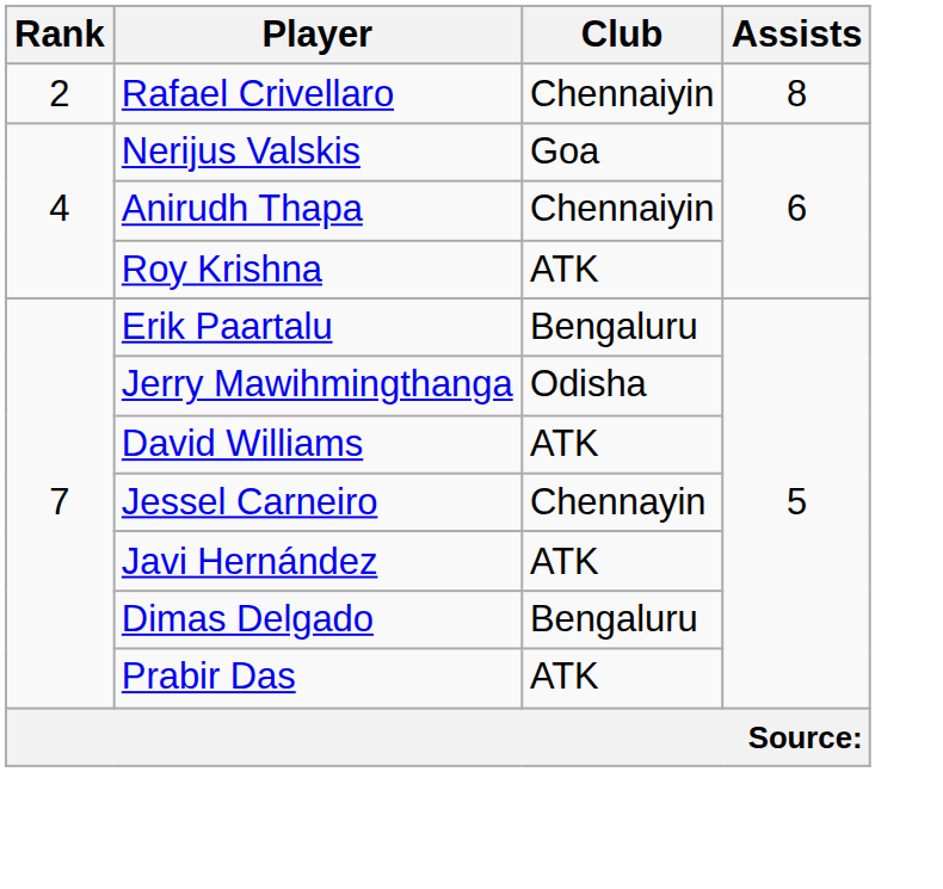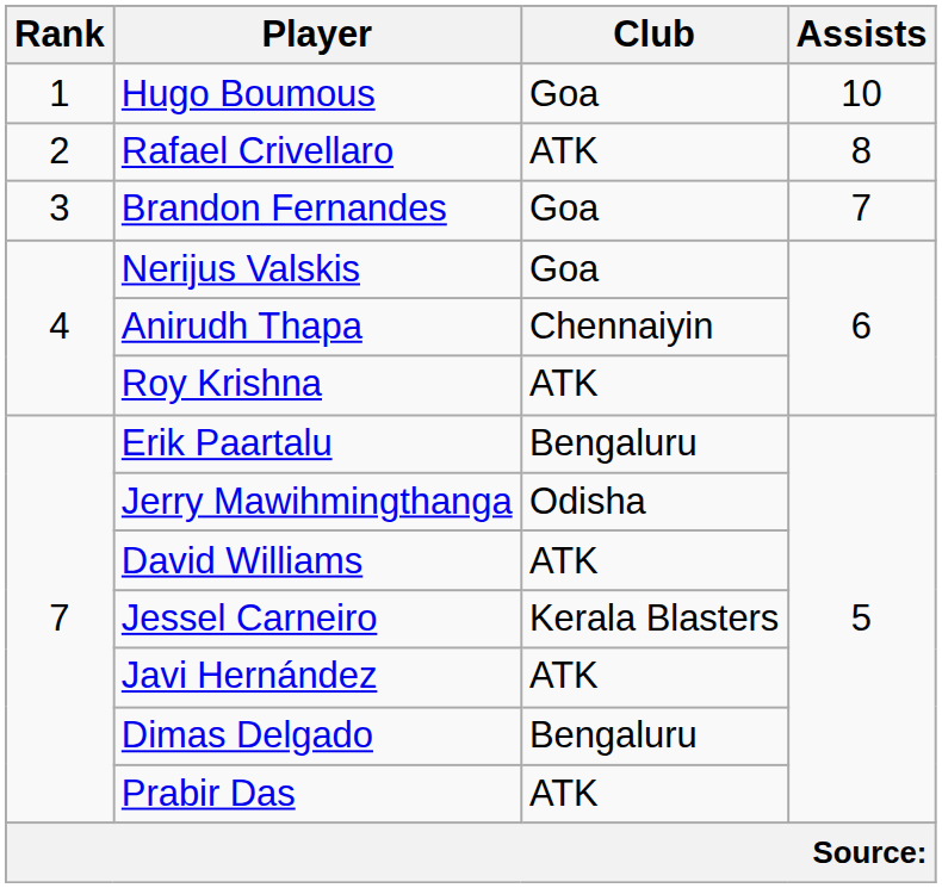 <table class="wikitable" style="text-align:center">
 <tr>
 <th>Rank</th>
 <th>Player</th>
 <th>Club</th>
 <th>Assists</th>
 </tr>
 <tr>
+<td>1</td>
+<td align="left"> <a href='#'>Hugo Boumous</a></td>
+<td align="left">Goa</td>
+<td>10</td>
+</tr>
+<tr>
 <td>2</td>
 <td align="left"> <a href='#'>Rafael Crivellaro</a></td>
-<td align="left">Chennaiyin</td>
+<td align="left">ATK</td>
 <td>8</td>
+</tr>
+<tr>
+<td>3</td>
+<td align="left"> <a href='#'>Brandon Fernandes</a></td>
+<td align="left">Goa</td>
+<td>7</td>
 </tr>
 <tr>
 <td rowspan="3">4</td>
 <td align="left"> <a href='#'>Nerijus Valskis</a></td>
 <td align="left">Goa</td>
 <td rowspan="3">6</td>
 </tr>
 <tr>
 <td align="left"> <a href='#'>Anirudh Thapa</a></td>
 <td align="left">Chennaiyin</td>
 </tr>
 <tr>
 <td align="left"> <a href='#'>Roy Krishna</a></td>
 <td align="left">ATK</td>
 </tr>
 <tr>
 <td rowspan="7">7</td>
 <td align="left"> <a href='#'>Erik Paartalu</a></td>
 <td align="left">Bengaluru</td>
 <td rowspan="7">5</td>
 </tr>
 <tr>
 <td align="left"> <a href='#'>Jerry Mawihmingthanga</a></td>
 <td align="left">Odisha</td>
 </tr>
 <tr>
 <td align="left"> <a href='#'>David Williams</a></td>
 <td align="left">ATK</td>
 </tr>
 <tr>
 <td align="left"> <a href='#'>Jessel Carneiro</a></td>
-<td align="left">Chennayin</td>
+<td align="left">Kerala Blasters</td>
 </tr>
 <tr>
 <td align="left"> <a href='#'>Javi Hernández</a></td>
 <td align="left">ATK</td>
 </tr>
 <tr>
 <td align="left"> <a href='#'>Dimas Delgado</a></td>
 <td align="left">Bengaluru</td>
 </tr>
 <tr>
 <td align="left"> <a href='#'>Prabir Das</a></td>
 <td align="left">ATK</td>
 </tr>
 <tr>
 <th colspan="4" style="text-align:right;"><small>Source:</small></th>
 </tr>
 </table>
